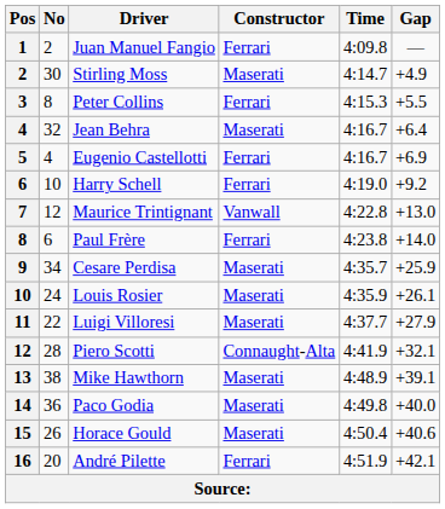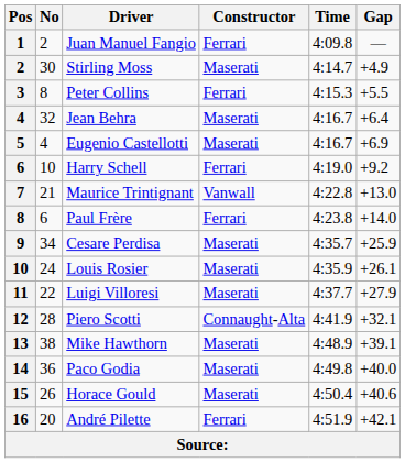 <table class="wikitable sortable">
 <tr>
 <th>Pos</th>
 <th>No</th>
 <th>Driver</th>
 <th>Constructor</th>
 <th>Time</th>
 <th>Gap</th>
 </tr>
 <tr>
 <th>1</th>
 <td>2</td>
 <td> <a href='#'>Juan Manuel Fangio</a></td>
 <td><a href='#'>Ferrari</a></td>
 <td>4:09.8</td>
 <td align="center">—</td>
 </tr>
 <tr>
 <th>2</th>
 <td>30</td>
 <td> <a href='#'>Stirling Moss</a></td>
 <td><a href='#'>Maserati</a></td>
 <td>4:14.7</td>
 <td>+4.9</td>
 </tr>
 <tr>
 <th>3</th>
 <td>8</td>
 <td> <a href='#'>Peter Collins</a></td>
 <td><a href='#'>Ferrari</a></td>
 <td>4:15.3</td>
 <td>+5.5</td>
 </tr>
 <tr>
 <th>4</th>
 <td>32</td>
 <td> <a href='#'>Jean Behra</a></td>
 <td><a href='#'>Maserati</a></td>
 <td>4:16.7</td>
 <td>+6.4</td>
 </tr>
 <tr>
 <th>5</th>
 <td>4</td>
 <td> <a href='#'>Eugenio Castellotti</a></td>
-<td><a href='#'>Ferrari</a></td>
+<td><a href='#'>Maserati</a></td>
 <td>4:16.7</td>
 <td>+6.9</td>
 </tr>
 <tr>
 <th>6</th>
 <td>10</td>
 <td> <a href='#'>Harry Schell</a></td>
 <td><a href='#'>Ferrari</a></td>
 <td>4:19.0</td>
 <td>+9.2</td>
 </tr>
 <tr>
 <th>7</th>
-<td>12</td>
+<td>21</td>
 <td> <a href='#'>Maurice Trintignant</a></td>
 <td><a href='#'>Vanwall</a></td>
 <td>4:22.8</td>
 <td>+13.0</td>
 </tr>
 <tr>
 <th>8</th>
 <td>6</td>
 <td> <a href='#'>Paul Frère</a></td>
 <td><a href='#'>Ferrari</a></td>
 <td>4:23.8</td>
 <td>+14.0</td>
 </tr>
 <tr>
 <th>9</th>
 <td>34</td>
 <td> <a href='#'>Cesare Perdisa</a></td>
 <td><a href='#'>Maserati</a></td>
 <td>4:35.7</td>
 <td>+25.9</td>
 </tr>
 <tr>
 <th>10</th>
 <td>24</td>
 <td> <a href='#'>Louis Rosier</a></td>
 <td><a href='#'>Maserati</a></td>
 <td>4:35.9</td>
 <td>+26.1</td>
 </tr>
 <tr>
 <th>11</th>
 <td>22</td>
 <td> <a href='#'>Luigi Villoresi</a></td>
 <td><a href='#'>Maserati</a></td>
 <td>4:37.7</td>
 <td>+27.9</td>
 </tr>
 <tr>
 <th>12</th>
 <td>28</td>
 <td> <a href='#'>Piero Scotti</a></td>
 <td><a href='#'>Connaught</a>-<a href='#'>Alta</a></td>
 <td>4:41.9</td>
 <td>+32.1</td>
 </tr>
 <tr>
 <th>13</th>
 <td>38</td>
 <td> <a href='#'>Mike Hawthorn</a></td>
 <td><a href='#'>Maserati</a></td>
 <td>4:48.9</td>
 <td>+39.1</td>
 </tr>
 <tr>
 <th>14</th>
 <td>36</td>
 <td> <a href='#'>Paco Godia</a></td>
 <td><a href='#'>Maserati</a></td>
 <td>4:49.8</td>
 <td>+40.0</td>
 </tr>
 <tr>
 <th>15</th>
 <td>26</td>
 <td> <a href='#'>Horace Gould</a></td>
 <td><a href='#'>Maserati</a></td>
 <td>4:50.4</td>
 <td>+40.6</td>
 </tr>
 <tr>
 <th>16</th>
 <td>20</td>
 <td> <a href='#'>André Pilette</a></td>
 <td><a href='#'>Ferrari</a></td>
 <td>4:51.9</td>
 <td>+42.1</td>
 </tr>
 <tr>
 <th colspan="6">Source:</th>
 </tr>
 </table>
